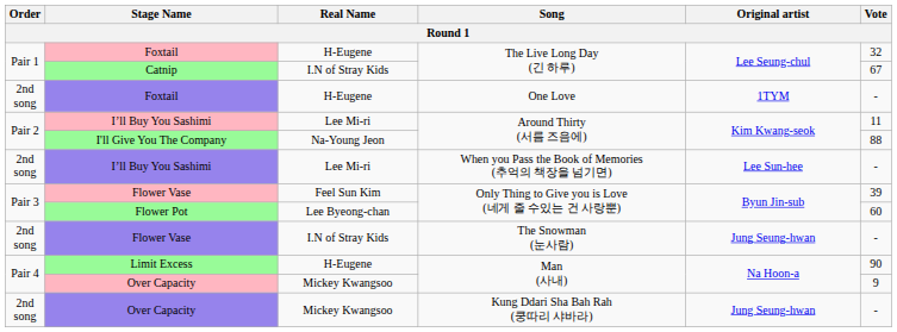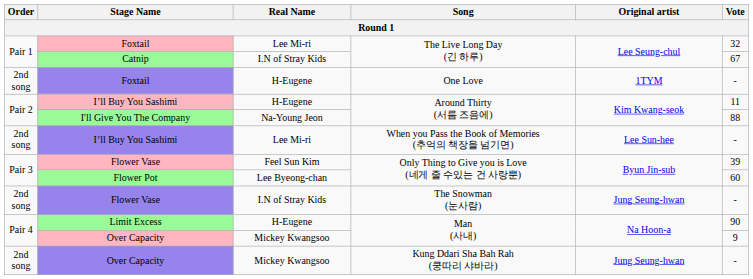 <table class="wikitable" style="text-align:center; width:95%;">
 <tr>
 <th style="width:1%;">Order</th>
 <th style="width:20%;">Stage Name</th>
 <th style="width:12%;">Real Name</th>
 <th style="width:23%;">Song</th>
 <th style="width:15%;">Original artist</th>
 <th style="width:1%;">Vote</th>
 </tr>
 <tr>
 <th colspan=6>Round 1</th>
 </tr>
 <tr>
 <td rowspan=2>Pair 1</td>
 <td bgcolor="lightpink">Foxtail</td>
-<td>H-Eugene</td>
+<td>Lee Mi-ri</td>
 <td rowspan=2>The Live Long Day<br>(긴 하루)</td>
 <td rowspan=2><a href='#'>Lee Seung-chul</a></td>
 <td>32</td>
 </tr>
 <tr>
 <td bgcolor="palegreen">Catnip</td>
 <td>I.N of Stray Kids</td>
 <td>67</td>
 </tr>
 <tr>
 <td>2nd song</td>
 <td bgcolor="#9683EC">Foxtail</td>
 <td>H-Eugene</td>
 <td>One Love</td>
 <td><a href='#'>1TYM</a></td>
 <td>-</td>
 </tr>
 <tr>
 <td rowspan=2>Pair 2</td>
 <td bgcolor="lightpink">I’ll Buy You Sashimi</td>
-<td>Lee Mi-ri</td>
+<td>H-Eugene</td>
 <td rowspan=2>Around Thirty<br>(서름 즈음에)</td>
 <td rowspan=2><a href='#'>Kim Kwang-seok</a></td>
 <td>11</td>
 </tr>
 <tr>
 <td bgcolor="palegreen">I'll Give You The Company</td>
 <td>Na-Young Jeon</td>
 <td>88</td>
 </tr>
 <tr>
 <td>2nd song</td>
 <td bgcolor="#9683EC">I’ll Buy You Sashimi</td>
 <td>Lee Mi-ri</td>
 <td>When you Pass the Book of Memories<br>(추억의 책장을 넘기면)</td>
 <td><a href='#'>Lee Sun-hee</a></td>
 <td>-</td>
 </tr>
 <tr>
 <td rowspan=2>Pair 3</td>
 <td bgcolor="lightpink">Flower Vase</td>
 <td>Feel Sun Kim</td>
 <td rowspan=2>Only Thing to Give you is Love<br>(네게 줄 수있는 건 사랑뿐)</td>
 <td rowspan=2><a href='#'>Byun Jin-sub</a></td>
 <td>39</td>
 </tr>
 <tr>
 <td bgcolor="palegreen">Flower Pot</td>
 <td>Lee Byeong-chan</td>
 <td>60</td>
 </tr>
 <tr>
 <td>2nd song</td>
 <td bgcolor="#9683EC">Flower Vase</td>
 <td>I.N of Stray Kids</td>
 <td>The Snowman<br>(눈사람)</td>
 <td><a href='#'>Jung Seung-hwan</a></td>
 <td>-</td>
 </tr>
 <tr>
 <td rowspan=2>Pair 4</td>
 <td bgcolor="palegreen">Limit Excess</td>
 <td>H-Eugene</td>
 <td rowspan=2>Man<br>(사내)</td>
 <td rowspan=2><a href='#'>Na Hoon-a</a></td>
 <td>90</td>
 </tr>
 <tr>
 <td bgcolor="lightpink">Over Capacity</td>
 <td>Mickey Kwangsoo</td>
 <td>9</td>
 </tr>
 <tr>
 <td>2nd song</td>
 <td bgcolor="#9683EC">Over Capacity</td>
 <td>Mickey Kwangsoo</td>
 <td>Kung Ddari Sha Bah Rah<br>(쿵따리 샤바라)</td>
 <td><a href='#'>Jung Seung-hwan</a></td>
 <td>-</td>
 </tr>
 </table>
